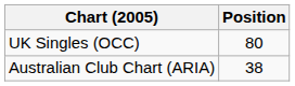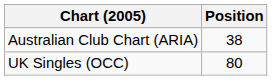 <table class="wikitable">
 <tr>
 <th>Chart (2005)</th>
 <th>Position</th>
 </tr>
 <tr>
+<td>Australian Club Chart (ARIA)</td>
+<td align="center">38</td>
+</tr>
+<tr>
 <td>UK Singles (OCC)</td>
 <td align="center">80</td>
 </tr>
-<tr>
-<td>Australian Club Chart (ARIA)</td>
-<td align="center">38</td>
-</tr>
 </table>
